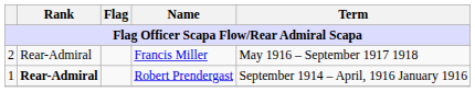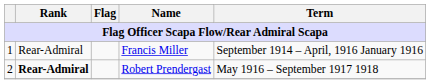 <table class="wikitable">
 <tr>
 <th></th>
 <th>Rank</th>
 <th>Flag</th>
 <th>Name</th>
 <th>Term</th>
 </tr>
 <tr>
 <td colspan="5" align="center" style="background:#dcdcfe;"><strong>Flag Officer Scapa Flow/Rear Admiral Scapa</strong></td>
 </tr>
 <tr>
-<td>2</td>
+<td>1</td>
 <td>Rear-Admiral</td>
 <td></td>
 <td><a href='#'>Francis Miller</a></td>
-<td>May 1916 – September 1917 1918</td>
+<td>September 1914 – April, 1916 January 1916</td>
 </tr>
 <tr>
-<td>1</td>
+<td>2</td>
 <td><strong>Rear-Admiral</strong></td>
 <td></td>
 <td><a href='#'>Robert Prendergast</a></td>
-<td>September 1914 – April, 1916 January 1916</td>
+<td>May 1916 – September 1917 1918</td>
 </tr>
 <tr>
 </tr>
 </table>
